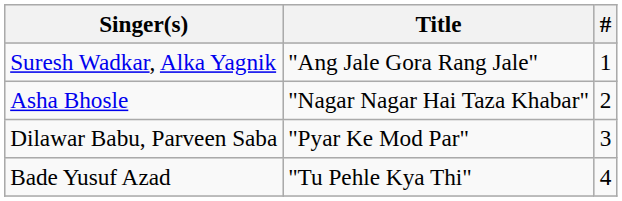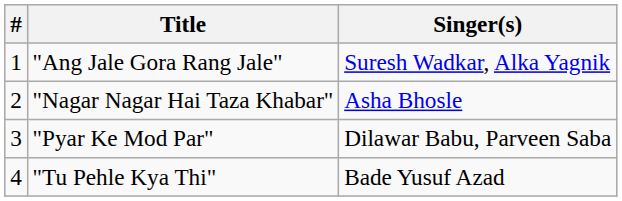 <table class="wikitable" style="font-size:95%;">
 <tr>
+<th>#</th>
+<th>Title</th>
 <th>Singer(s)</th>
-<th>Title</th>
-<th>#</th>
 </tr>
 <tr>
+<td>1</td>
+<td>"Ang Jale Gora Rang Jale"</td>
 <td><a href='#'>Suresh Wadkar</a>, <a href='#'>Alka Yagnik</a></td>
-<td>"Ang Jale Gora Rang Jale"</td>
-<td>1</td>
 </tr>
 <tr>
+<td>2</td>
+<td>"Nagar Nagar Hai Taza Khabar"</td>
 <td><a href='#'>Asha Bhosle</a></td>
-<td>"Nagar Nagar Hai Taza Khabar"</td>
-<td>2</td>
 </tr>
 <tr>
+<td>3</td>
+<td>"Pyar Ke Mod Par"</td>
 <td>Dilawar Babu, Parveen Saba</td>
-<td>"Pyar Ke Mod Par"</td>
-<td>3</td>
 </tr>
 <tr>
+<td>4</td>
+<td>"Tu Pehle Kya Thi"</td>
 <td>Bade Yusuf Azad</td>
-<td>"Tu Pehle Kya Thi"</td>
-<td>4</td>
 </tr>
 </table>
